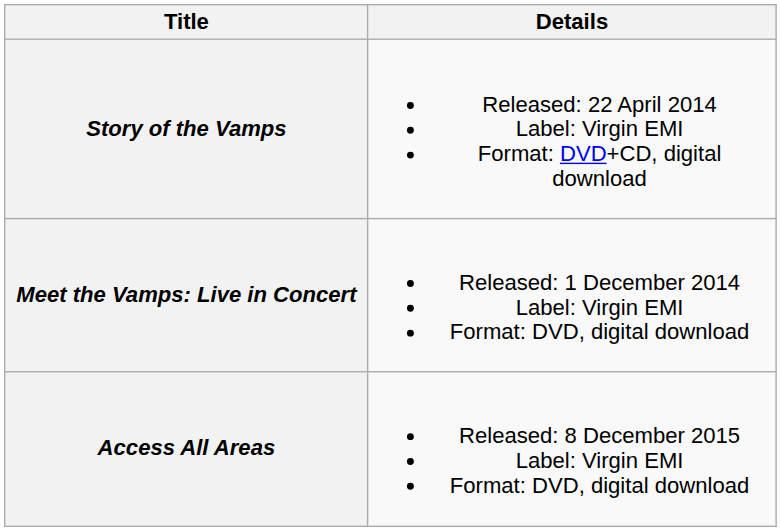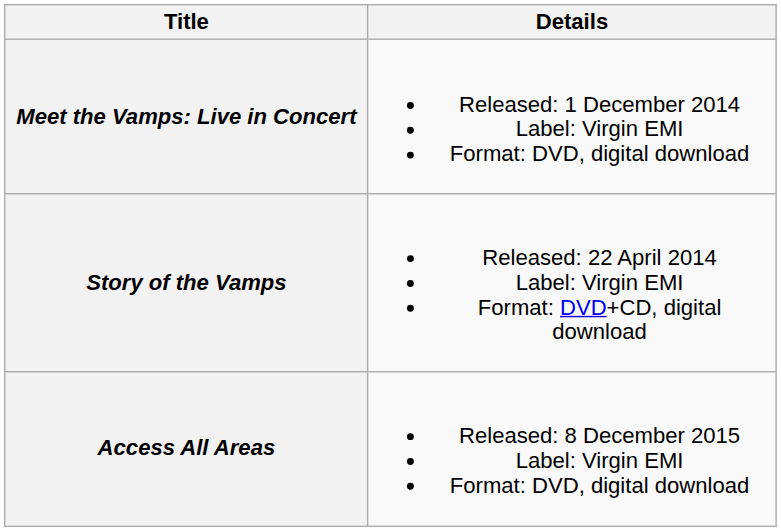 <table class="wikitable plainrowheaders" style="text-align:center;">
 <tr>
 <th scope="col" style="width:16em;">Title</th>
 <th scope="col" style="width:18em;">Details</th>
 </tr>
 <tr>
+<th scope="row"><em>Meet the Vamps: Live in Concert</em></th>
+<td><br><ul><li>Released: 1 December 2014</li><li>Label: Virgin EMI</li><li>Format: DVD, digital download</li></ul></td>
+</tr>
+<tr>
 <th scope="row"><em>Story of the Vamps</em></th>
 <td><br><ul><li>Released: 22 April 2014</li><li>Label: Virgin EMI</li><li>Format: <a href='#'>DVD</a>+CD, digital download</li></ul></td>
-</tr>
-<tr>
-<th scope="row"><em>Meet the Vamps: Live in Concert</em></th>
-<td><br><ul><li>Released: 1 December 2014</li><li>Label: Virgin EMI</li><li>Format: DVD, digital download</li></ul></td>
 </tr>
 <tr>
 <th scope="row"><em>Access All Areas</em></th>
 <td><br><ul><li>Released: 8 December 2015</li><li>Label: Virgin EMI</li><li>Format: DVD, digital download</li></ul></td>
 </tr>
 </table>
